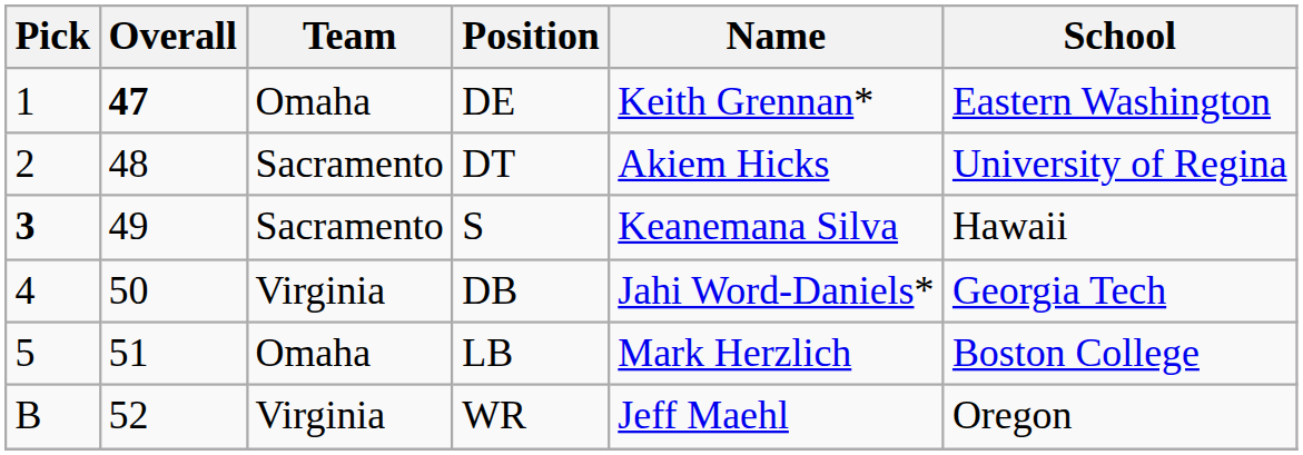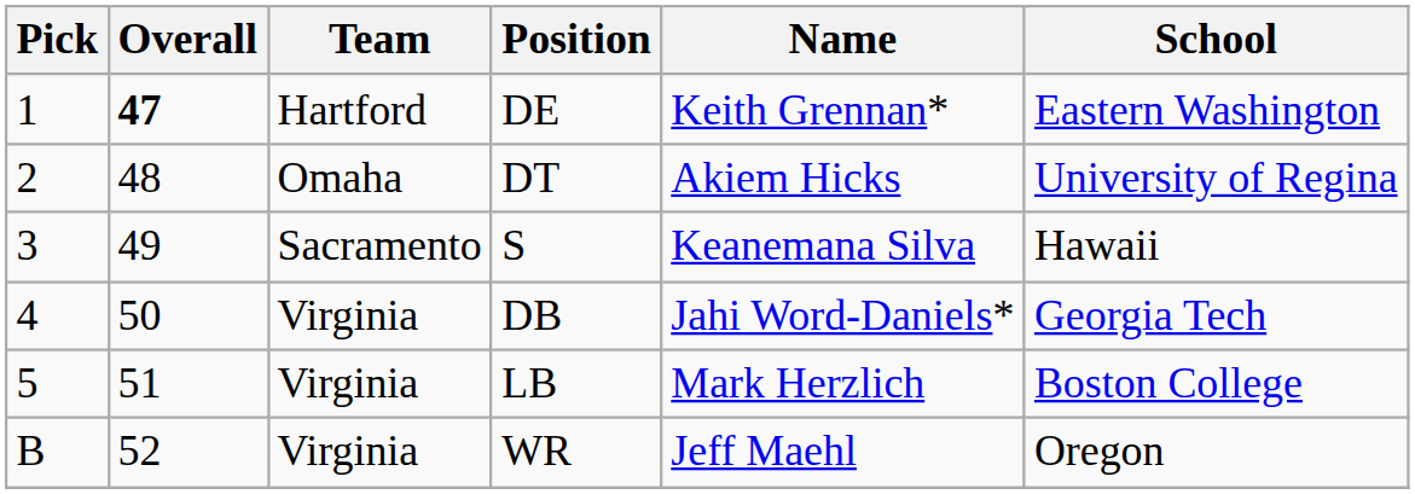 <table class="wikitable">
 <tr>
 <th>Pick</th>
 <th>Overall</th>
 <th>Team</th>
 <th>Position</th>
 <th>Name</th>
 <th>School</th>
 </tr>
 <tr>
 <td>1</td>
 <td><strong>47</strong></td>
-<td>Omaha</td>
+<td>Hartford</td>
 <td>DE</td>
 <td><a href='#'>Keith Grennan</a>*</td>
 <td><a href='#'>Eastern Washington</a></td>
 </tr>
 <tr>
 <td>2</td>
 <td>48</td>
-<td>Sacramento</td>
+<td>Omaha</td>
 <td>DT</td>
 <td><a href='#'>Akiem Hicks</a></td>
 <td><a href='#'>University of Regina</a></td>
 </tr>
 <tr>
-<td><strong>3</strong></td>
+<td>3</td>
 <td>49</td>
 <td>Sacramento</td>
 <td>S</td>
 <td><a href='#'>Keanemana Silva</a></td>
 <td>Hawaii</td>
 </tr>
 <tr>
 <td>4</td>
 <td>50</td>
 <td>Virginia</td>
 <td>DB</td>
 <td><a href='#'>Jahi Word-Daniels</a>*</td>
 <td><a href='#'>Georgia Tech</a></td>
 </tr>
 <tr>
 <td>5</td>
 <td>51</td>
-<td>Omaha</td>
+<td>Virginia</td>
 <td>LB</td>
 <td><a href='#'>Mark Herzlich</a></td>
 <td><a href='#'>Boston College</a></td>
 </tr>
 <tr>
 <td>B</td>
 <td>52</td>
 <td>Virginia</td>
 <td>WR</td>
 <td><a href='#'>Jeff Maehl</a></td>
 <td>Oregon</td>
 </tr>
 <tr>
 </tr>
 </table>
